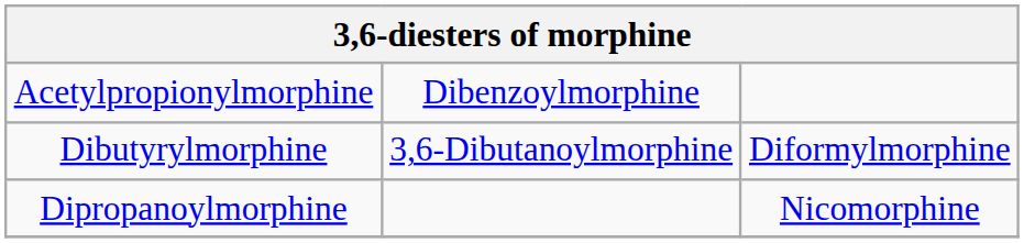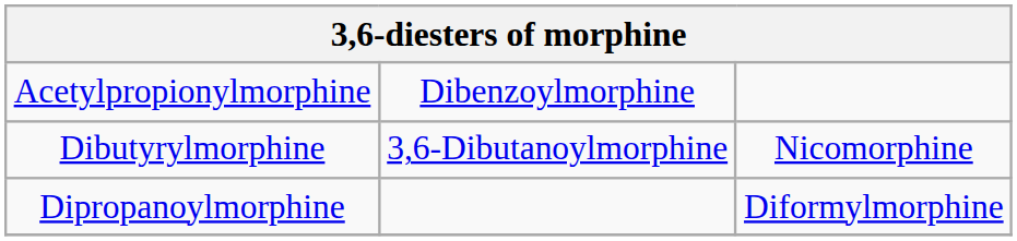 <table class="wikitable" style="font-size:smaller; text-align:center">
 <tr>
 <th colspan="5">3,6-diesters of morphine</th>
 </tr>
 <tr>
 <td> <a href='#'>Acetylpropionylmorphine</a></td>
 <td> <a href='#'>Dibenzoylmorphine</a></td>
 <td></td>
 </tr>
 <tr>
 <td> <a href='#'>Dibutyrylmorphine</a></td>
 <td><a href='#'>3,6-Dibutanoylmorphine</a></td>
-<td> <a href='#'>Diformylmorphine</a></td>
+<td> <a href='#'>Nicomorphine</a></td>
 </tr>
 <tr>
 <td> <a href='#'>Dipropanoylmorphine</a></td>
 <td></td>
-<td> <a href='#'>Nicomorphine</a></td>
+<td> <a href='#'>Diformylmorphine</a></td>
 </tr>
 <tr>
 </tr>
 </table>
